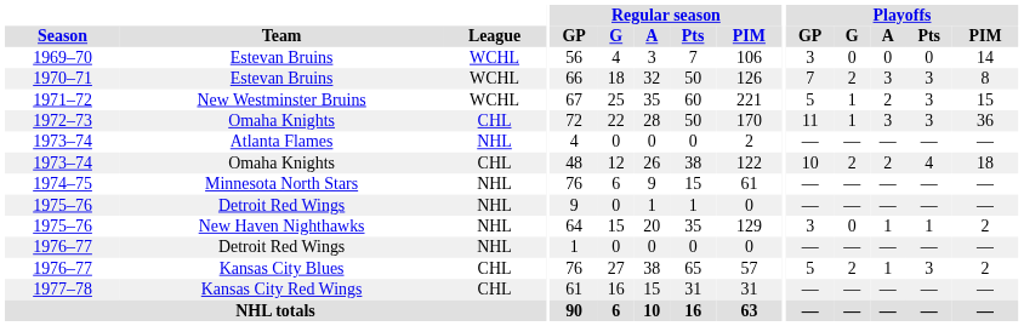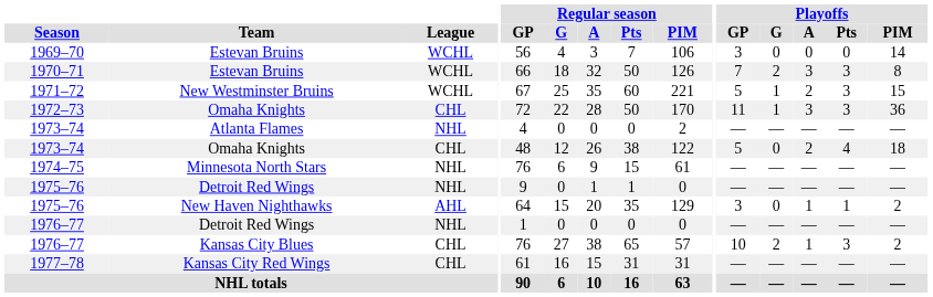 <table border="0" cellpadding="1" cellspacing="0" style="text-align:center; width:60em">
 <tr bgcolor="#e0e0e0">
 <th colspan="3" bgcolor="#ffffff"></th>
 <th rowspan="100" bgcolor="#ffffff"></th>
 <th colspan="5"><a href='#'>Regular season</a></th>
 <th rowspan="100" bgcolor="#ffffff"></th>
 <th colspan="5"><a href='#'>Playoffs</a></th>
 </tr>
 <tr bgcolor="#e0e0e0">
 <th><a href='#'>Season</a></th>
 <th>Team</th>
 <th>League</th>
 <th>GP</th>
 <th><a href='#'>G</a></th>
 <th><a href='#'>A</a></th>
 <th><a href='#'>Pts</a></th>
 <th><a href='#'>PIM</a></th>
 <th>GP</th>
 <th>G</th>
 <th>A</th>
 <th>Pts</th>
 <th>PIM</th>
 </tr>
 <tr>
 <td><a href='#'>1969–70</a></td>
 <td><a href='#'>Estevan Bruins</a></td>
 <td><a href='#'>WCHL</a></td>
 <td>56</td>
 <td>4</td>
 <td>3</td>
 <td>7</td>
 <td>106</td>
 <td>3</td>
 <td>0</td>
 <td>0</td>
 <td>0</td>
 <td>14</td>
 </tr>
 <tr bgcolor="#f0f0f0">
 <td><a href='#'>1970–71</a></td>
 <td><a href='#'>Estevan Bruins</a></td>
 <td>WCHL</td>
 <td>66</td>
 <td>18</td>
 <td>32</td>
 <td>50</td>
 <td>126</td>
 <td>7</td>
 <td>2</td>
 <td>3</td>
 <td>3</td>
 <td>8</td>
 </tr>
 <tr>
 <td><a href='#'>1971–72</a></td>
 <td><a href='#'>New Westminster Bruins</a></td>
 <td>WCHL</td>
 <td>67</td>
 <td>25</td>
 <td>35</td>
 <td>60</td>
 <td>221</td>
 <td>5</td>
 <td>1</td>
 <td>2</td>
 <td>3</td>
 <td>15</td>
 </tr>
 <tr bgcolor="#f0f0f0">
 <td><a href='#'>1972–73</a></td>
 <td><a href='#'>Omaha Knights</a></td>
 <td><a href='#'>CHL</a></td>
 <td>72</td>
 <td>22</td>
 <td>28</td>
 <td>50</td>
 <td>170</td>
 <td>11</td>
 <td>1</td>
 <td>3</td>
 <td>3</td>
 <td>36</td>
 </tr>
 <tr>
 <td><a href='#'>1973–74</a></td>
 <td><a href='#'>Atlanta Flames</a></td>
 <td><a href='#'>NHL</a></td>
 <td>4</td>
 <td>0</td>
 <td>0</td>
 <td>0</td>
 <td>2</td>
 <td>—</td>
 <td>—</td>
 <td>—</td>
 <td>—</td>
 <td>—</td>
 </tr>
 <tr bgcolor="#f0f0f0">
 <td><a href='#'>1973–74</a></td>
 <td>Omaha Knights</td>
 <td>CHL</td>
 <td>48</td>
 <td>12</td>
 <td>26</td>
 <td>38</td>
 <td>122</td>
-<td>10</td>
-<td>2</td>
+<td>5</td>
+<td>0</td>
 <td>2</td>
 <td>4</td>
 <td>18</td>
 </tr>
 <tr>
 <td><a href='#'>1974–75</a></td>
 <td><a href='#'>Minnesota North Stars</a></td>
 <td>NHL</td>
 <td>76</td>
 <td>6</td>
 <td>9</td>
 <td>15</td>
 <td>61</td>
 <td>—</td>
 <td>—</td>
 <td>—</td>
 <td>—</td>
 <td>—</td>
 </tr>
 <tr bgcolor="#f0f0f0">
 <td><a href='#'>1975–76</a></td>
 <td><a href='#'>Detroit Red Wings</a></td>
 <td>NHL</td>
 <td>9</td>
 <td>0</td>
 <td>1</td>
 <td>1</td>
 <td>0</td>
 <td>—</td>
 <td>—</td>
 <td>—</td>
 <td>—</td>
 <td>—</td>
 </tr>
 <tr>
 <td><a href='#'>1975–76</a></td>
 <td><a href='#'>New Haven Nighthawks</a></td>
-<td>NHL</td>
+<td><a href='#'>AHL</a></td>
 <td>64</td>
 <td>15</td>
 <td>20</td>
 <td>35</td>
 <td>129</td>
 <td>3</td>
 <td>0</td>
 <td>1</td>
 <td>1</td>
 <td>2</td>
 </tr>
 <tr bgcolor="#f0f0f0">
 <td><a href='#'>1976–77</a></td>
 <td>Detroit Red Wings</td>
 <td>NHL</td>
 <td>1</td>
 <td>0</td>
 <td>0</td>
 <td>0</td>
 <td>0</td>
 <td>—</td>
 <td>—</td>
 <td>—</td>
 <td>—</td>
 <td>—</td>
 </tr>
 <tr>
 <td><a href='#'>1976–77</a></td>
 <td><a href='#'>Kansas City Blues</a></td>
 <td>CHL</td>
 <td>76</td>
 <td>27</td>
 <td>38</td>
 <td>65</td>
 <td>57</td>
-<td>5</td>
+<td>10</td>
 <td>2</td>
 <td>1</td>
 <td>3</td>
 <td>2</td>
 </tr>
 <tr bgcolor="#f0f0f0">
 <td><a href='#'>1977–78</a></td>
 <td><a href='#'>Kansas City Red Wings</a></td>
 <td>CHL</td>
 <td>61</td>
 <td>16</td>
 <td>15</td>
 <td>31</td>
 <td>31</td>
 <td>—</td>
 <td>—</td>
 <td>—</td>
 <td>—</td>
 <td>—</td>
 </tr>
 <tr bgcolor="#e0e0e0">
 <th colspan="3">NHL totals</th>
 <th>90</th>
 <th>6</th>
 <th>10</th>
 <th>16</th>
 <th>63</th>
 <th>—</th>
 <th>—</th>
 <th>—</th>
 <th>—</th>
 <th>—</th>
 </tr>
 </table>
